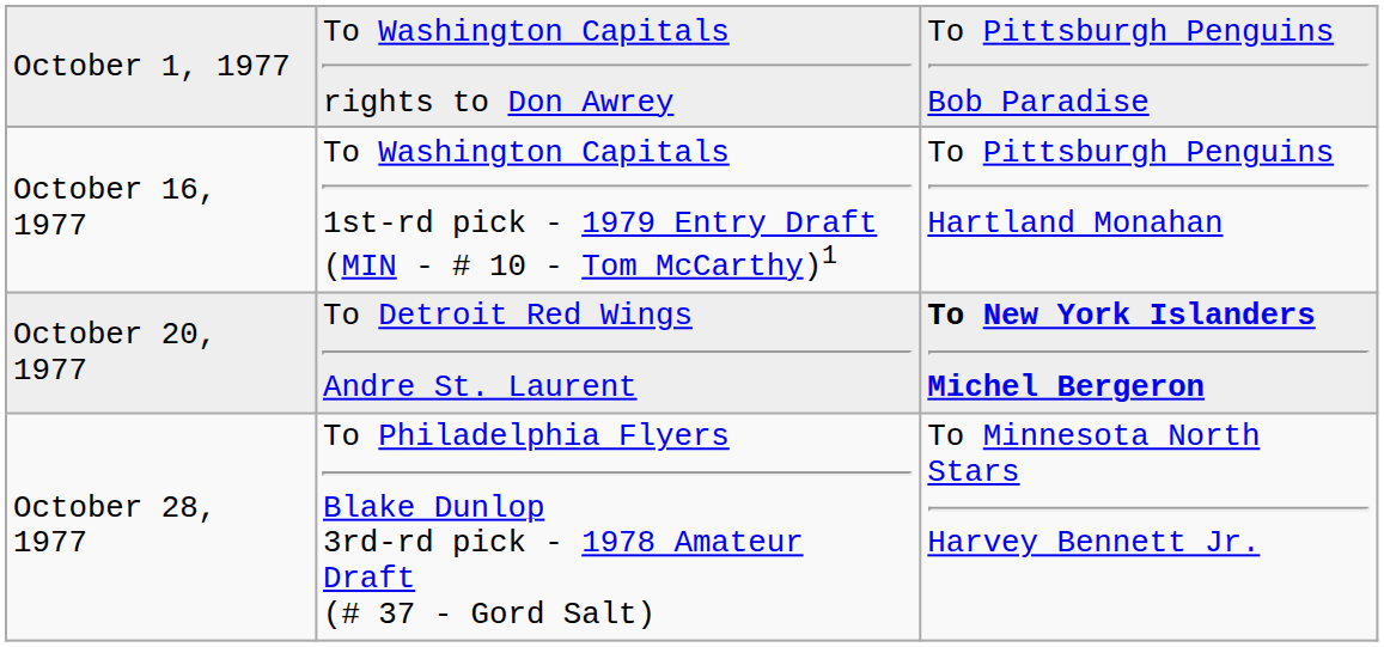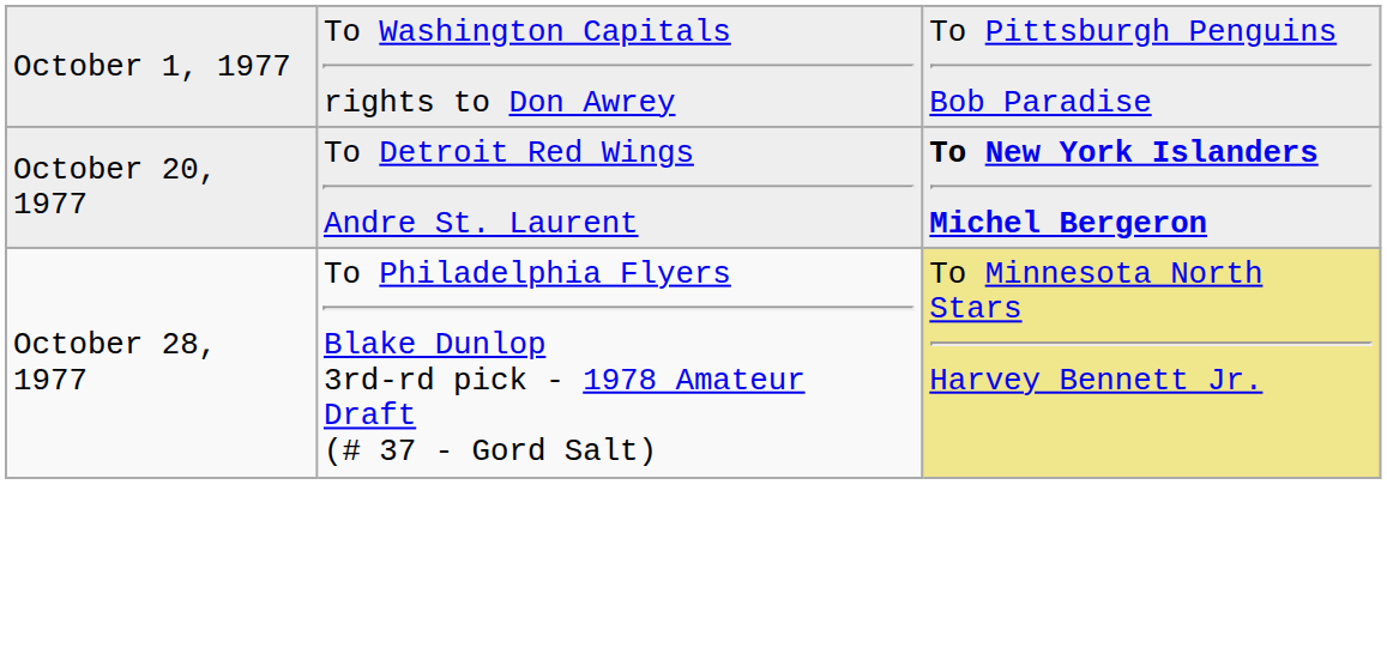 <table class="wikitable" style="border:1px solid #999; width:580px;">
 <tr style="background:#eee;">
 <td>October 1, 1977</td>
 <td valign="top">To <a href='#'>Washington Capitals</a><hr>rights to <a href='#'>Don Awrey</a></td>
 <td valign="top">To <a href='#'>Pittsburgh Penguins</a><hr><a href='#'>Bob Paradise</a></td>
-</tr>
-<tr>
-<td>October 16, 1977</td>
-<td valign="top">To <a href='#'>Washington Capitals</a><hr>1st-rd pick - <a href='#'>1979 Entry Draft</a><br>(<a href='#'>MIN</a> - # 10 - <a href='#'>Tom McCarthy</a>)<sup>1</sup></td>
-<td valign="top">To <a href='#'>Pittsburgh Penguins</a><hr><a href='#'>Hartland Monahan</a></td>
 </tr>
 <tr style="background:#eee;">
 <td>October 20, 1977</td>
 <td valign="top">To <a href='#'>Detroit Red Wings</a><hr><a href='#'>Andre St. Laurent</a></td>
 <td valign="top"><strong>To <a href='#'>New York Islanders</a><hr><a href='#'>Michel Bergeron</a></strong></td>
 </tr>
 <tr>
 <td>October 28, 1977</td>
 <td valign="top">To <a href='#'>Philadelphia Flyers</a><hr><a href='#'>Blake Dunlop</a><br>3rd-rd pick - <a href='#'>1978 Amateur Draft</a><br>(# 37 - Gord Salt)</td>
-<td valign="top">To <a href='#'>Minnesota North Stars</a><hr><a href='#'>Harvey Bennett Jr.</a></td>
+<td valign="top" style="background: khaki;">To <a href='#'>Minnesota North Stars</a><hr><a href='#'>Harvey Bennett Jr.</a></td>
 </tr>
 </table>
